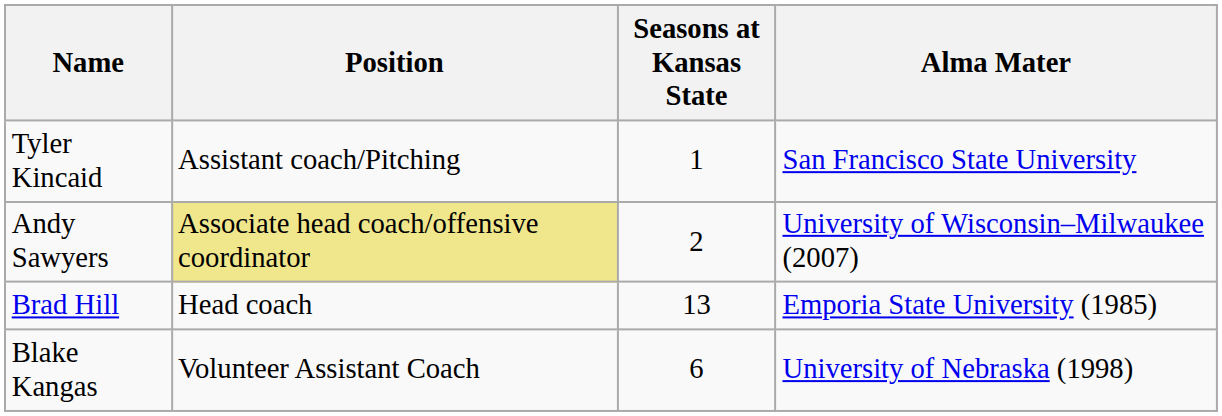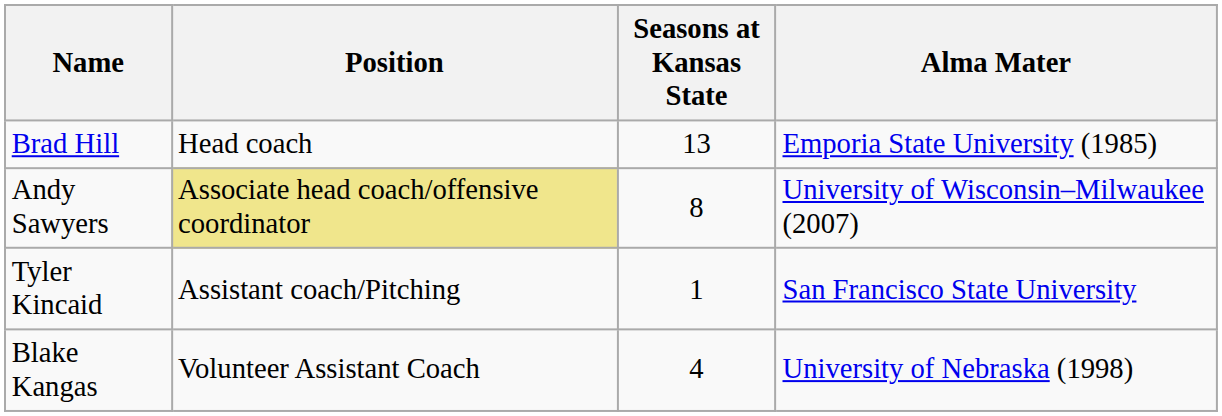 <table class="wikitable" border="1" style="font-size:90%;">
 <tr>
 <th>Name</th>
 <th>Position</th>
 <th>Seasons at<br>Kansas State</th>
 <th>Alma Mater</th>
 </tr>
 <tr>
+<td><a href='#'>Brad Hill</a></td>
+<td>Head coach</td>
+<td align=center>13</td>
+<td><a href='#'>Emporia State University</a> (1985)</td>
+</tr>
+<tr>
+<td>Andy Sawyers</td>
+<td style="background: khaki;">Associate head coach/offensive coordinator</td>
+<td align=center>8</td>
+<td><a href='#'>University of Wisconsin–Milwaukee</a> (2007)</td>
+</tr>
+<tr>
 <td>Tyler Kincaid</td>
 <td>Assistant coach/Pitching</td>
 <td align=center>1</td>
 <td><a href='#'>San Francisco State University</a></td>
 </tr>
 <tr>
-<td>Andy Sawyers</td>
-<td style="background: khaki;">Associate head coach/offensive coordinator</td>
-<td align=center>2</td>
-<td><a href='#'>University of Wisconsin–Milwaukee</a> (2007)</td>
-</tr>
-<tr>
-<td><a href='#'>Brad Hill</a></td>
-<td>Head coach</td>
-<td align=center>13</td>
-<td><a href='#'>Emporia State University</a> (1985)</td>
-</tr>
-<tr>
 <td>Blake Kangas</td>
 <td>Volunteer Assistant Coach</td>
-<td align=center>6</td>
+<td align=center>4</td>
 <td><a href='#'>University of Nebraska</a> (1998)</td>
 </tr>
 </table>
